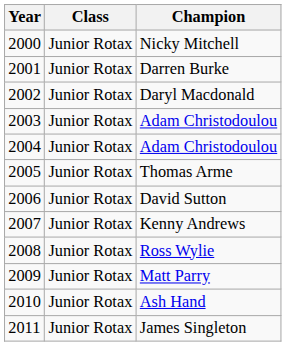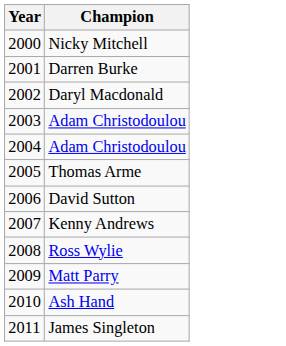 <table class="wikitable">
 <tr>
 <th>Year</th>
-<th>Class</th>
 <th>Champion</th>
 </tr>
 <tr>
 <td>2000</td>
-<td>Junior Rotax</td>
 <td>Nicky Mitchell</td>
 </tr>
 <tr>
 <td>2001</td>
-<td>Junior Rotax</td>
 <td>Darren Burke</td>
 </tr>
 <tr>
 <td>2002</td>
-<td>Junior Rotax</td>
 <td>Daryl Macdonald</td>
 </tr>
 <tr>
 <td>2003</td>
-<td>Junior Rotax</td>
 <td><a href='#'>Adam Christodoulou</a></td>
 </tr>
 <tr>
 <td>2004</td>
-<td>Junior Rotax</td>
 <td><a href='#'>Adam Christodoulou</a></td>
 </tr>
 <tr>
 <td>2005</td>
-<td>Junior Rotax</td>
 <td>Thomas Arme</td>
 </tr>
 <tr>
 <td>2006</td>
-<td>Junior Rotax</td>
 <td>David Sutton</td>
 </tr>
 <tr>
 <td>2007</td>
-<td>Junior Rotax</td>
 <td>Kenny Andrews</td>
 </tr>
 <tr>
 <td>2008</td>
-<td>Junior Rotax</td>
 <td><a href='#'>Ross Wylie</a></td>
 </tr>
 <tr>
 <td>2009</td>
-<td>Junior Rotax</td>
 <td><a href='#'>Matt Parry</a></td>
 </tr>
 <tr>
 <td>2010</td>
-<td>Junior Rotax</td>
 <td><a href='#'>Ash Hand</a></td>
 </tr>
 <tr>
 <td>2011</td>
-<td>Junior Rotax</td>
 <td>James Singleton</td>
 </tr>
 </table>
